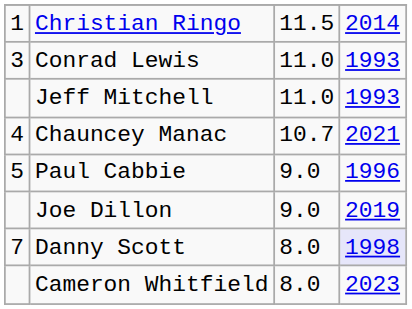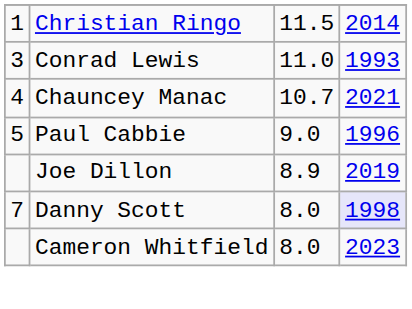 <table class="wikitable">
 <tr>
 </tr>
 <tr>
 <td>1</td>
 <td><a href='#'>Christian Ringo</a></td>
 <td>11.5</td>
 <td><a href='#'>2014</a></td>
 </tr>
 <tr>
 <td>3</td>
 <td>Conrad Lewis</td>
-<td>11.0</td>
-<td><a href='#'>1993</a></td>
-</tr>
-<tr>
-<td></td>
-<td>Jeff Mitchell</td>
 <td>11.0</td>
 <td><a href='#'>1993</a></td>
 </tr>
 <tr>
 <td>4</td>
 <td>Chauncey Manac</td>
 <td>10.7</td>
 <td><a href='#'>2021</a></td>
 </tr>
 <tr>
 <td>5</td>
 <td>Paul Cabbie</td>
 <td>9.0</td>
 <td><a href='#'>1996</a></td>
 </tr>
 <tr>
 <td></td>
 <td>Joe Dillon</td>
-<td>9.0</td>
+<td>8.9</td>
 <td><a href='#'>2019</a></td>
 </tr>
 <tr>
 <td>7</td>
 <td>Danny Scott</td>
 <td>8.0</td>
 <td style="background: lavender;"><a href='#'>1998</a></td>
 </tr>
 <tr>
 <td></td>
 <td>Cameron Whitfield</td>
 <td>8.0</td>
 <td><a href='#'>2023</a></td>
 </tr>
 </table>
